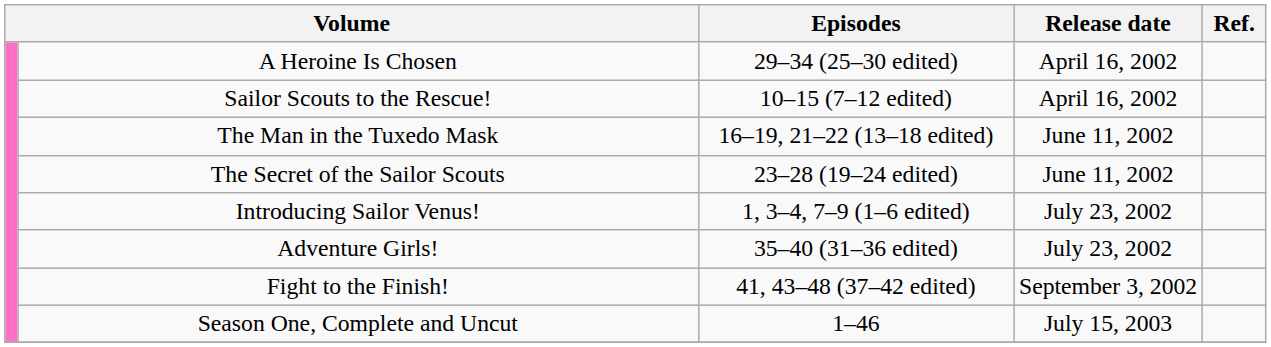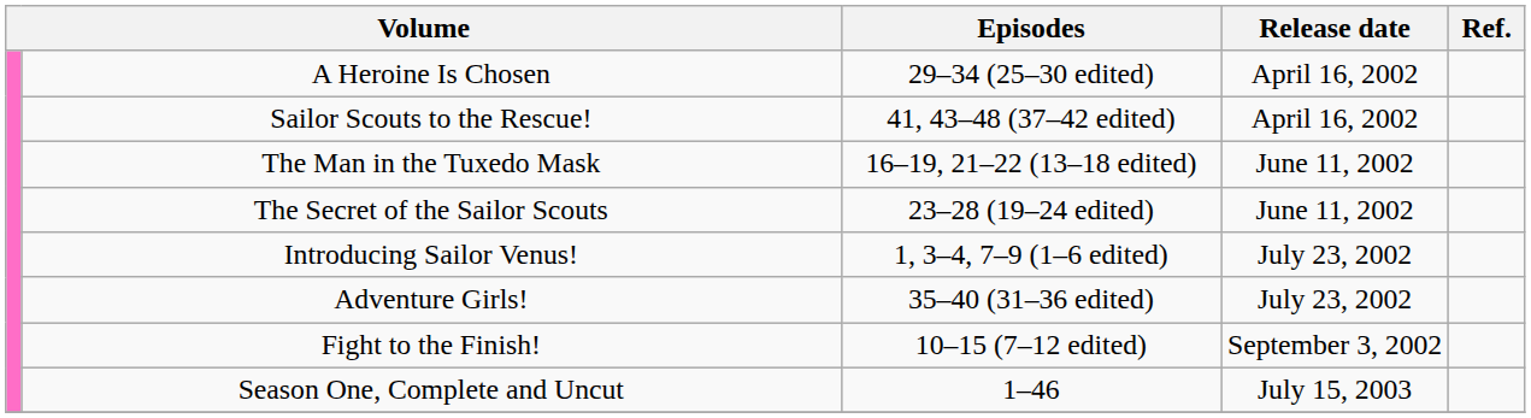 <table class="wikitable" style="text-align: center;">
 <tr>
 <th colspan="2">Volume</th>
 <th width="25%">Episodes</th>
 <th width="15%">Release date</th>
 <th width="5%">Ref.</th>
 </tr>
 <tr>
 <td rowspan="8" width="1%" style="background: #FF6EC7;"></td>
 <td>A Heroine Is Chosen</td>
 <td>29–34 (25–30 edited)</td>
 <td>April 16, 2002</td>
 <td></td>
 </tr>
 <tr>
 <td>Sailor Scouts to the Rescue!</td>
-<td>10–15 (7–12 edited)</td>
+<td>41, 43–48 (37–42 edited)</td>
 <td>April 16, 2002</td>
 <td></td>
 </tr>
 <tr>
 <td>The Man in the Tuxedo Mask</td>
 <td>16–19, 21–22 (13–18 edited)</td>
 <td>June 11, 2002</td>
 <td></td>
 </tr>
 <tr>
 <td>The Secret of the Sailor Scouts</td>
 <td>23–28 (19–24 edited)</td>
 <td>June 11, 2002</td>
 <td></td>
 </tr>
 <tr>
 <td>Introducing Sailor Venus!</td>
 <td>1, 3–4, 7–9 (1–6 edited)</td>
 <td>July 23, 2002</td>
 <td></td>
 </tr>
 <tr>
 <td>Adventure Girls!</td>
 <td>35–40 (31–36 edited)</td>
 <td>July 23, 2002</td>
 <td></td>
 </tr>
 <tr>
 <td>Fight to the Finish!</td>
-<td>41, 43–48 (37–42 edited)</td>
+<td>10–15 (7–12 edited)</td>
 <td>September 3, 2002</td>
 <td></td>
 </tr>
 <tr>
 <td>Season One, Complete and Uncut</td>
 <td>1–46</td>
 <td>July 15, 2003</td>
 <td></td>
 </tr>
 <tr>
 </tr>
 </table>
